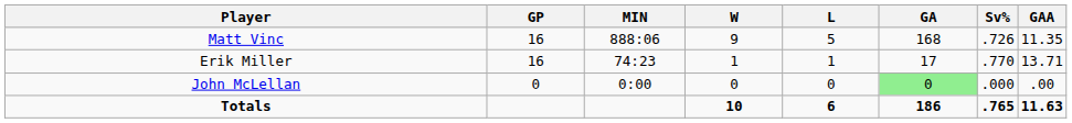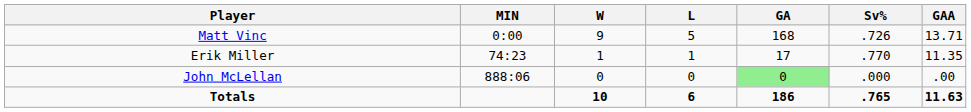 <table class="wikitable sortable" width="50%">
 <tr align="center"  bgcolor="#dddddd">
 <th width="50%">Player</th>
-<th width="10%">GP</th>
 <th width="10%">MIN</th>
 <th width="10%">W</th>
 <th width="10%">L</th>
 <th width="10%">GA</th>
 <th width="10%">Sv%</th>
 <th width="10%">GAA</th>
 </tr>
 <tr align=center>
 <td><a href='#'>Matt Vinc</a></td>
-<td>16</td>
-<td>888:06</td>
+<td>0:00</td>
 <td>9</td>
 <td>5</td>
 <td>168</td>
 <td>.726</td>
-<td>11.35</td>
+<td>13.71</td>
 </tr>
 <tr align=center>
 <td>Erik Miller</td>
-<td>16</td>
 <td>74:23</td>
 <td>1</td>
 <td>1</td>
 <td>17</td>
 <td>.770</td>
-<td>13.71</td>
+<td>11.35</td>
 </tr>
 <tr align=center>
 <td><a href='#'>John McLellan</a></td>
-<td>0</td>
-<td>0:00</td>
+<td>888:06</td>
 <td>0</td>
 <td>0</td>
 <td style="background: lightgreen;">0</td>
 <td>.000</td>
 <td>.00</td>
 </tr>
 <tr align=center>
 <td><strong>Totals</strong></td>
 <td></td>
-<td></td>
 <td><strong>10</strong></td>
 <td><strong>6</strong></td>
 <td><strong> 186</strong></td>
 <td><strong> .765</strong></td>
 <td><strong> 11.63</strong></td>
 </tr>
 </table>
